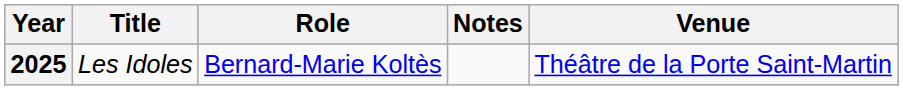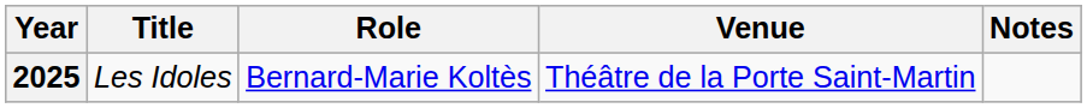 <table class="wikitable plainrowheaders sortable">
 <tr>
 <th scope="col">Year</th>
 <th scope="col">Title</th>
 <th scope="col" class="unsortable">Role</th>
+<th scope="col" class="unsortable">Venue</th>
 <th scope="col" class="unsortable">Notes</th>
-<th scope="col" class="unsortable">Venue</th>
 </tr>
 <tr>
 <th scope="row">2025</th>
 <td><em>Les Idoles</em></td>
 <td><a href='#'>Bernard-Marie Koltès</a></td>
+<td><a href='#'>Théâtre de la Porte Saint-Martin</a></td>
 <td style="text-align:center"></td>
-<td><a href='#'>Théâtre de la Porte Saint-Martin</a></td>
 </tr>
 </table>
